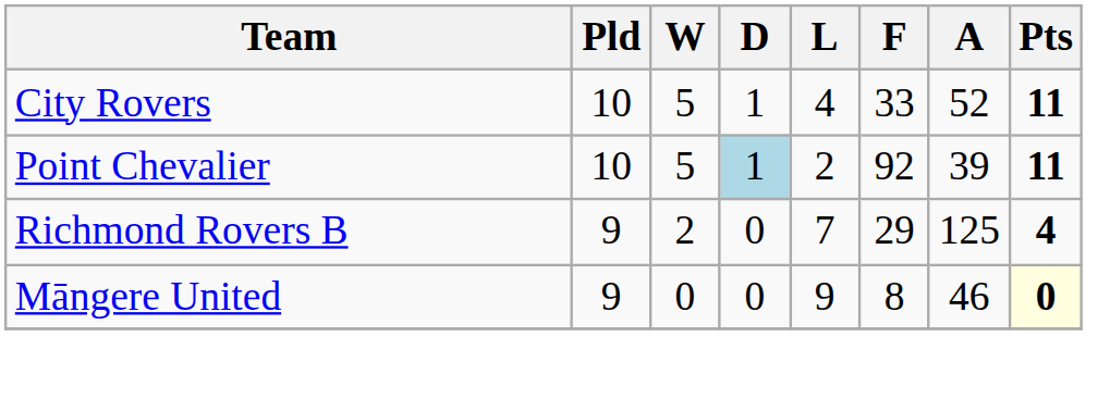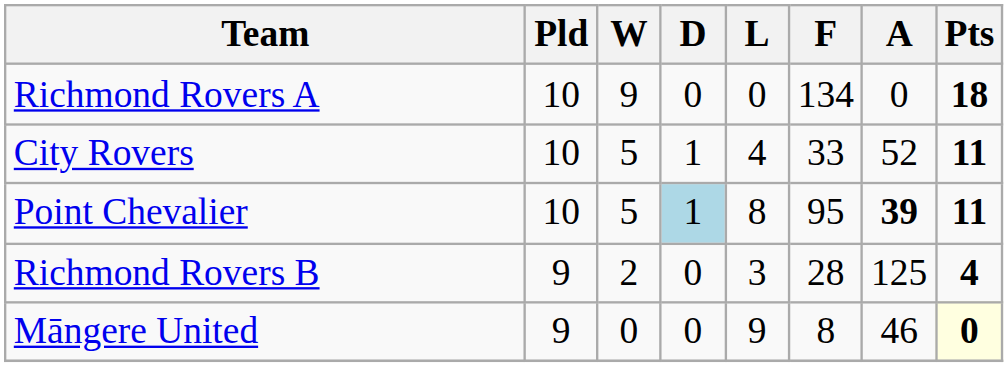 <table class="wikitable" style="text-align:center;">
 <tr>
 <th width=215>Team</th>
 <th width=20 abbr="Played">Pld</th>
 <th width=20 abbr="Won">W</th>
 <th width=20 abbr="Drawn">D</th>
 <th width=20 abbr="Lost">L</th>
 <th width=20 abbr="For">F</th>
 <th width=20 abbr="Against">A</th>
 <th width=20 abbr="Points">Pts</th>
+</tr>
+<tr>
+<td style="text-align:left;"><a href='#'>Richmond Rovers A</a></td>
+<td>10</td>
+<td>9</td>
+<td>0</td>
+<td>0</td>
+<td>134</td>
+<td>0</td>
+<td><strong>18</strong></td>
 </tr>
 <tr>
 <td style="text-align:left;"><a href='#'>City Rovers</a></td>
 <td>10</td>
 <td>5</td>
 <td>1</td>
 <td>4</td>
 <td>33</td>
 <td>52</td>
 <td><strong>11</strong></td>
 </tr>
 <tr>
 <td style="text-align:left;"><a href='#'>Point Chevalier</a></td>
 <td>10</td>
 <td>5</td>
 <td style="background: lightblue;">1</td>
-<td>2</td>
-<td>92</td>
-<td>39</td>
+<td>8</td>
+<td>95</td>
+<td><strong>39</strong></td>
 <td><strong>11</strong></td>
 </tr>
 <tr>
 <td style="text-align:left;"><a href='#'>Richmond Rovers B</a></td>
 <td>9</td>
 <td>2</td>
 <td>0</td>
-<td>7</td>
-<td>29</td>
+<td>3</td>
+<td>28</td>
 <td>125</td>
 <td><strong>4</strong></td>
 </tr>
 <tr>
 <td style="text-align:left;"><a href='#'>Māngere United</a></td>
 <td>9</td>
 <td>0</td>
 <td>0</td>
 <td>9</td>
 <td>8</td>
 <td>46</td>
 <td style="background: lightyellow;"><strong>0</strong></td>
 </tr>
 <tr>
 </tr>
 </table>
